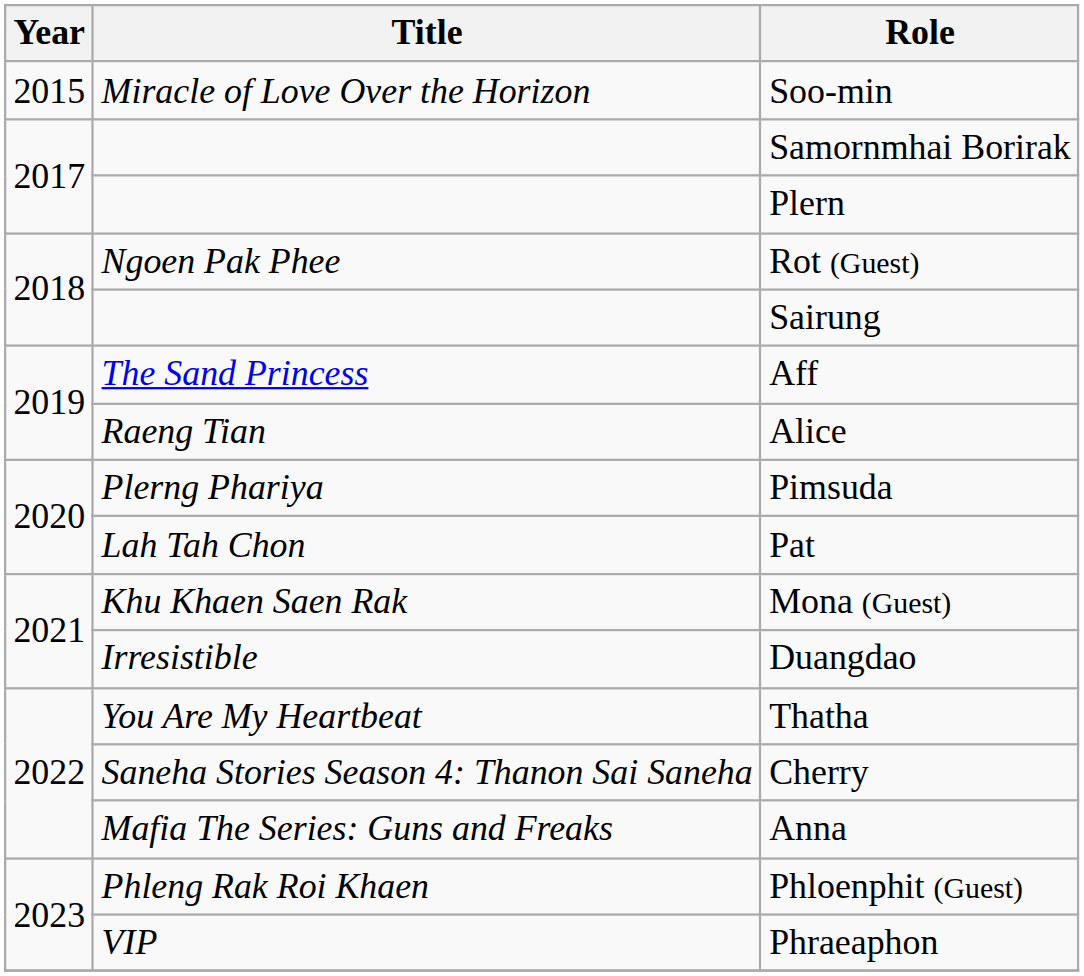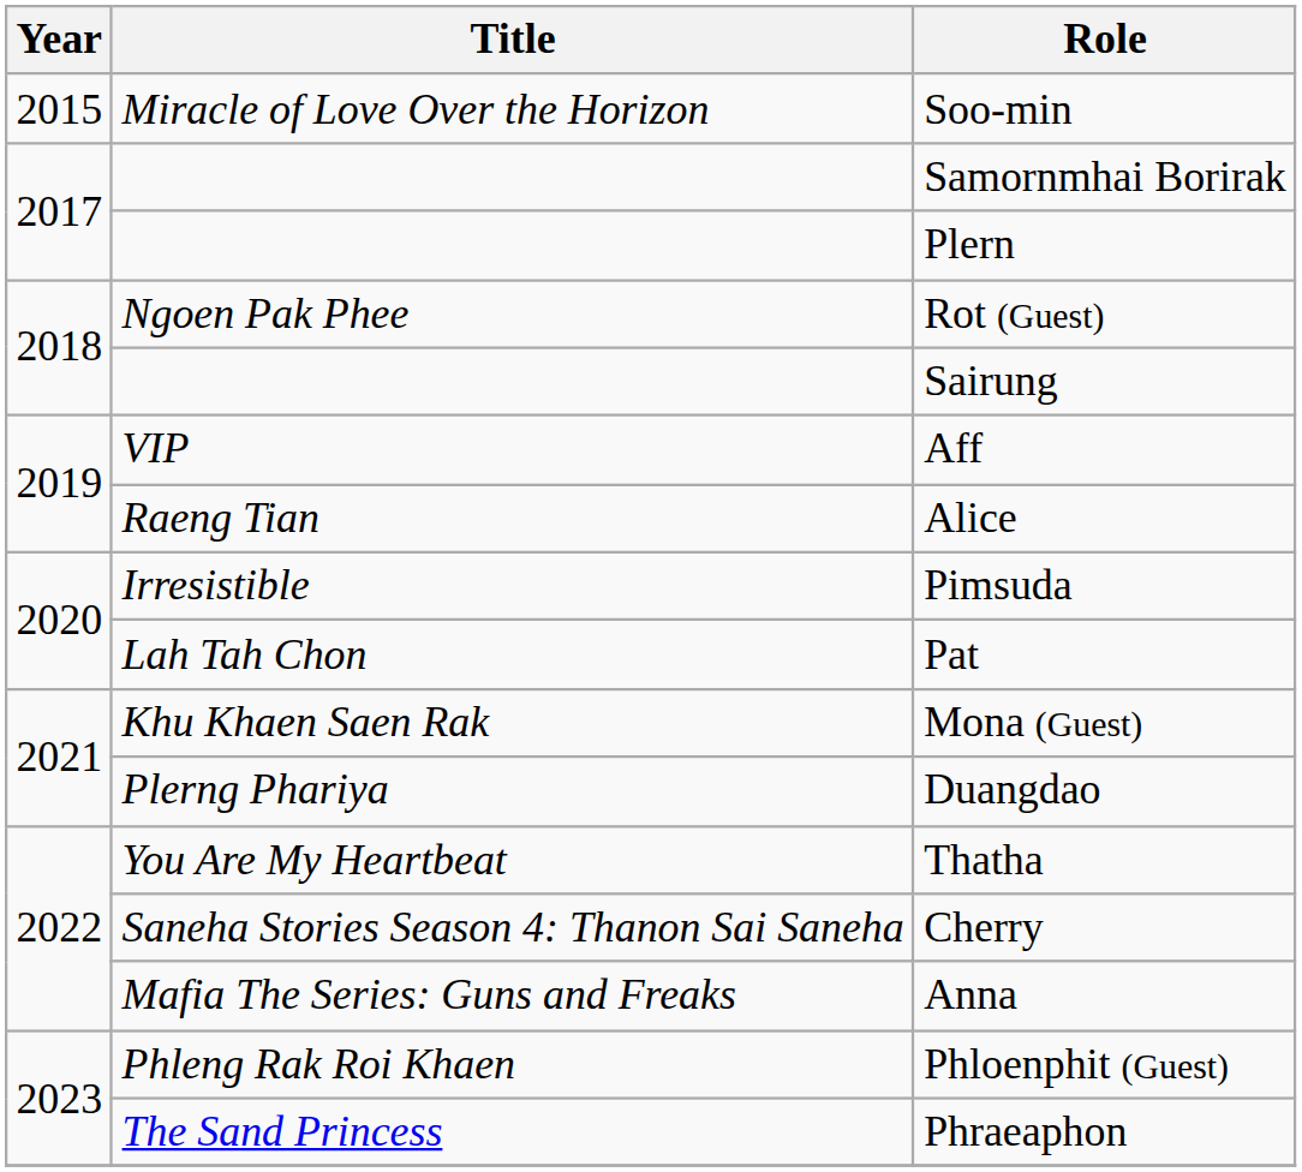 <table class="wikitable">
 <tr>
 <th>Year</th>
 <th>Title</th>
 <th>Role</th>
 </tr>
 <tr>
 <td>2015</td>
 <td><em>Miracle of Love Over the Horizon</em></td>
 <td>Soo-min</td>
 </tr>
 <tr>
 <td rowspan = "2">2017</td>
 <td><em></em></td>
 <td>Samornmhai Borirak</td>
 </tr>
 <tr>
 <td><em></em></td>
 <td>Plern</td>
 </tr>
 <tr>
 <td rowspan = "2">2018</td>
 <td><em>Ngoen Pak Phee</em></td>
 <td>Rot <small>(Guest)</small></td>
 </tr>
 <tr>
 <td><em></em></td>
 <td>Sairung</td>
 </tr>
 <tr>
 <td rowspan = "2">2019</td>
-<td><em><a href='#'>The Sand Princess</a></em></td>
+<td><em>VIP</em></td>
 <td>Aff</td>
 </tr>
 <tr>
 <td><em>Raeng Tian</em></td>
 <td>Alice</td>
 </tr>
 <tr>
 <td rowspan="2">2020</td>
-<td><em>Plerng Phariya</em></td>
+<td><em>Irresistible</em></td>
 <td>Pimsuda</td>
 </tr>
 <tr>
 <td><em>Lah Tah Chon</em></td>
 <td>Pat</td>
 </tr>
 <tr>
 <td rowspan = "2">2021</td>
 <td><em>Khu Khaen Saen Rak</em></td>
 <td>Mona <small>(Guest)</small></td>
 </tr>
 <tr>
-<td><em>Irresistible</em></td>
+<td><em>Plerng Phariya</em></td>
 <td>Duangdao</td>
 </tr>
 <tr>
 <td rowspan="3">2022</td>
 <td><em>You Are My Heartbeat</em></td>
 <td>Thatha</td>
 </tr>
 <tr>
 <td><em>Saneha Stories Season 4: Thanon Sai Saneha</em></td>
 <td>Cherry</td>
 </tr>
 <tr>
 <td><em>Mafia The Series: Guns and Freaks</em></td>
 <td>Anna</td>
 </tr>
 <tr>
 <td rowspan="2">2023</td>
 <td><em>Phleng Rak Roi Khaen</em></td>
 <td>Phloenphit <small>(Guest)</small></td>
 </tr>
 <tr>
-<td><em>VIP</em></td>
+<td><em><a href='#'>The Sand Princess</a></em></td>
 <td>Phraeaphon</td>
 </tr>
 <tr>
 </tr>
 </table>
